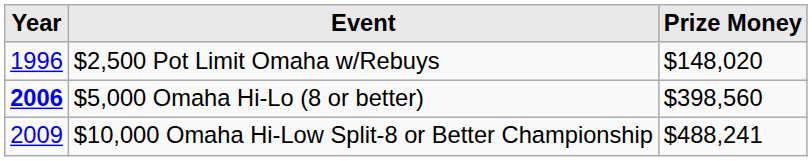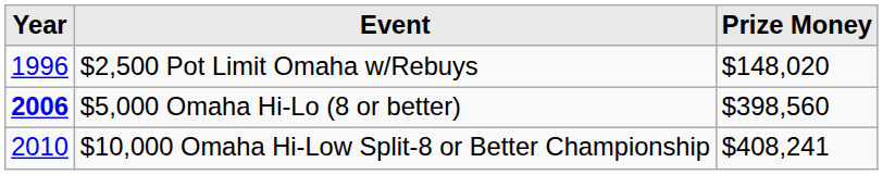 <table class="wikitable">
 <tr>
 <th style="background: #E9E9E9;">Year</th>
 <th style="background: #E9E9E9;">Event</th>
 <th style="background: #E9E9E9;">Prize Money</th>
 </tr>
 <tr>
 <td><a href='#'>1996</a></td>
 <td>$2,500 Pot Limit Omaha w/Rebuys</td>
 <td>$148,020</td>
 </tr>
 <tr>
 <td><strong><a href='#'>2006</a></strong></td>
 <td>$5,000 Omaha Hi-Lo (8 or better)</td>
 <td>$398,560</td>
 </tr>
 <tr>
-<td><a href='#'>2009</a></td>
+<td><a href='#'>2010</a></td>
 <td>$10,000 Omaha Hi-Low Split-8 or Better Championship</td>
-<td>$488,241</td>
+<td>$408,241</td>
 </tr>
 </table>
